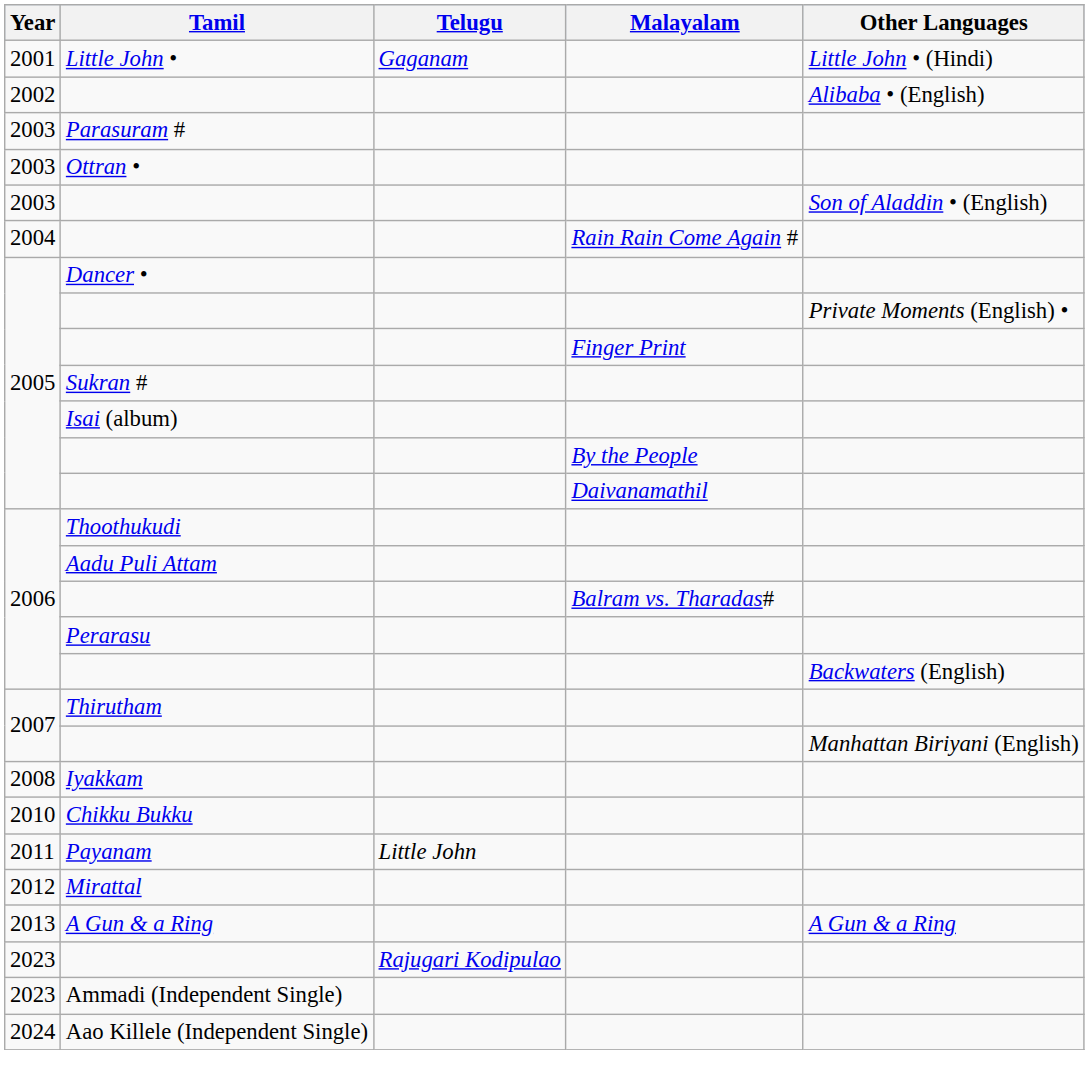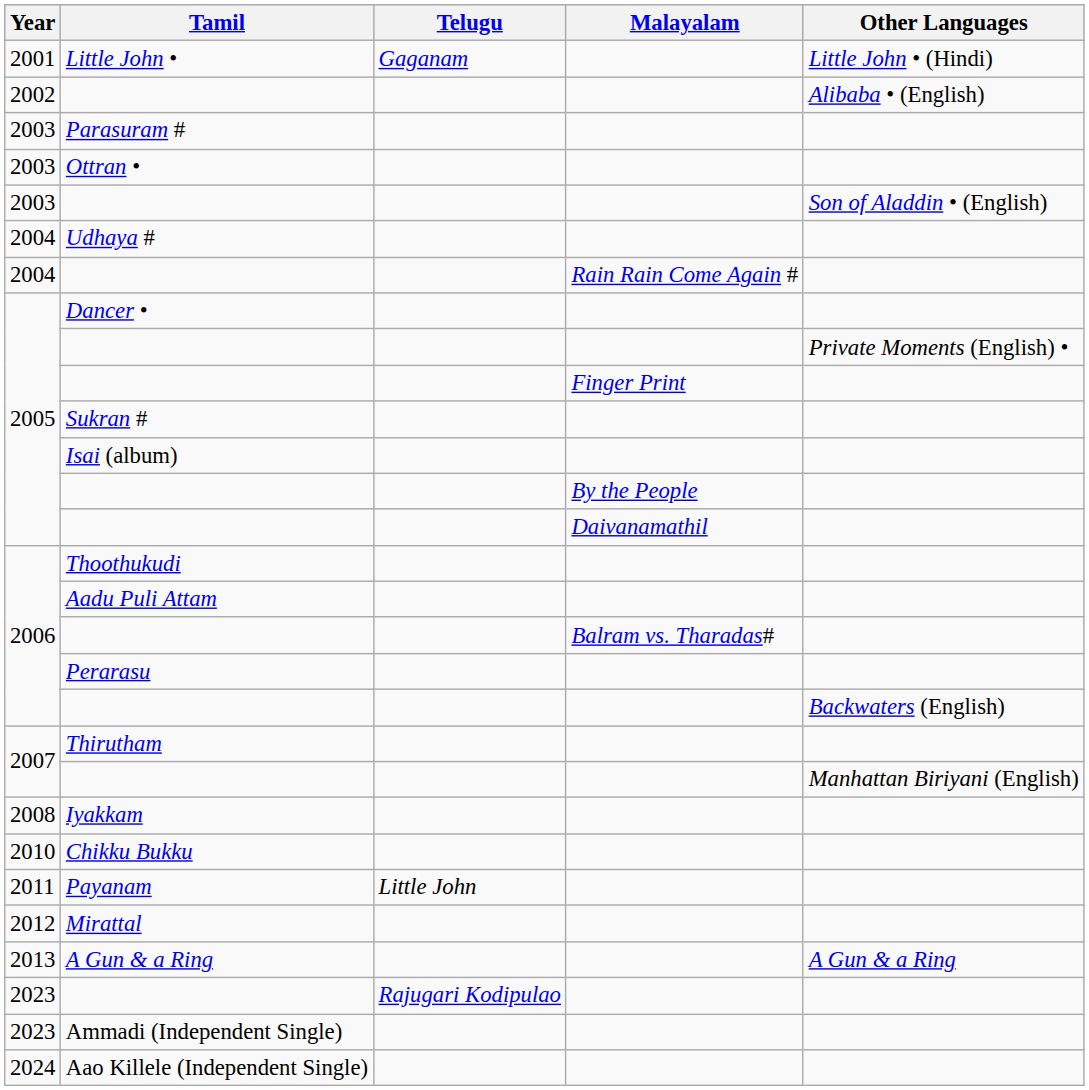 <table class="wikitable">
 <tr style="background:#b0c4de; text-align:center;">
 <th>Year</th>
 <th><a href='#'>Tamil</a></th>
 <th><a href='#'>Telugu</a></th>
 <th><a href='#'>Malayalam</a></th>
 <th>Other Languages</th>
 </tr>
 <tr>
 <td>2001</td>
 <td><em><a href='#'>Little John</a></em> •</td>
 <td><em><a href='#'>Gaganam</a></em></td>
 <td></td>
 <td><em><a href='#'>Little John</a></em>  • (Hindi)</td>
 </tr>
 <tr>
 <td>2002</td>
 <td></td>
 <td></td>
 <td></td>
 <td><em><a href='#'>Alibaba</a></em>  • (English)</td>
 </tr>
 <tr>
 <td>2003</td>
 <td><em><a href='#'>Parasuram</a></em> #</td>
 <td></td>
 <td></td>
 <td></td>
 </tr>
 <tr>
 <td>2003</td>
 <td><em><a href='#'>Ottran</a></em> •</td>
 <td></td>
 <td></td>
 <td></td>
 </tr>
 <tr>
 <td>2003</td>
 <td></td>
 <td></td>
 <td></td>
 <td><em><a href='#'>Son of Aladdin</a></em> • (English)</td>
+</tr>
+<tr>
+<td>2004</td>
+<td><em><a href='#'>Udhaya</a></em> #</td>
+<td></td>
+<td></td>
+<td></td>
 </tr>
 <tr>
 <td>2004</td>
 <td></td>
 <td></td>
 <td><em><a href='#'>Rain Rain Come Again</a></em> #</td>
 <td></td>
 </tr>
 <tr>
 <td rowspan="7">2005</td>
 <td><em><a href='#'>Dancer</a></em> •</td>
 <td></td>
 <td></td>
 <td></td>
 </tr>
 <tr>
 <td></td>
 <td></td>
 <td></td>
 <td><em>Private Moments</em> (English) •</td>
 </tr>
 <tr>
 <td></td>
 <td></td>
 <td><em><a href='#'>Finger Print</a></em></td>
 <td></td>
 </tr>
 <tr>
 <td><em><a href='#'>Sukran</a></em>  #</td>
 <td></td>
 <td></td>
 <td></td>
 </tr>
 <tr>
 <td><em><a href='#'>Isai</a></em>  (album)</td>
 <td></td>
 <td></td>
 <td></td>
 </tr>
 <tr>
 <td></td>
 <td></td>
 <td><em><a href='#'>By the People</a></em></td>
 <td></td>
 </tr>
 <tr>
 <td></td>
 <td></td>
 <td><em><a href='#'>Daivanamathil</a></em></td>
 <td></td>
 </tr>
 <tr>
 <td rowspan="5">2006</td>
 <td><em><a href='#'>Thoothukudi</a></em></td>
 <td></td>
 <td></td>
 <td></td>
 </tr>
 <tr>
 <td><em><a href='#'>Aadu Puli Attam</a></em></td>
 <td></td>
 <td></td>
 <td></td>
 </tr>
 <tr>
 <td></td>
 <td></td>
 <td><em><a href='#'>Balram vs. Tharadas</a></em>#</td>
 <td></td>
 </tr>
 <tr>
 <td><em><a href='#'>Perarasu</a></em></td>
 <td></td>
 <td></td>
 <td></td>
 </tr>
 <tr>
 <td></td>
 <td></td>
 <td></td>
 <td><em><a href='#'>Backwaters</a></em> (English)</td>
 </tr>
 <tr>
 <td rowspan="2">2007</td>
 <td><em><a href='#'>Thirutham</a></em></td>
 <td></td>
 <td></td>
 <td></td>
 </tr>
 <tr>
 <td></td>
 <td></td>
 <td></td>
 <td><em>Manhattan Biriyani</em>  (English)</td>
 </tr>
 <tr>
 <td>2008</td>
 <td><em><a href='#'>Iyakkam</a></em></td>
 <td></td>
 <td></td>
 <td></td>
 </tr>
 <tr>
 <td>2010</td>
 <td><em><a href='#'>Chikku Bukku</a></em></td>
 <td></td>
 <td></td>
 <td></td>
 </tr>
 <tr>
 <td>2011</td>
 <td><em><a href='#'>Payanam</a></em></td>
 <td><em>Little John</em></td>
 <td></td>
 <td></td>
 </tr>
 <tr>
 <td>2012</td>
 <td><em><a href='#'>Mirattal</a></em></td>
 <td></td>
 <td></td>
 <td></td>
 </tr>
 <tr>
 <td>2013</td>
 <td><em><a href='#'>A Gun & a Ring</a></em></td>
 <td></td>
 <td></td>
 <td><em><a href='#'>A Gun & a Ring</a></em></td>
 </tr>
 <tr>
 <td>2023</td>
 <td></td>
 <td><em><a href='#'>Rajugari Kodipulao</a></em></td>
 <td></td>
 <td></td>
 </tr>
 <tr>
 <td>2023</td>
 <td>Ammadi (Independent Single)</td>
 <td></td>
 <td></td>
 <td></td>
 </tr>
 <tr>
 <td>2024</td>
 <td>Aao Killele (Independent Single)</td>
 <td></td>
 <td></td>
 <td></td>
 </tr>
 </table>
